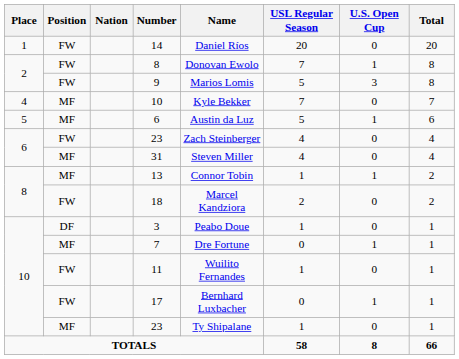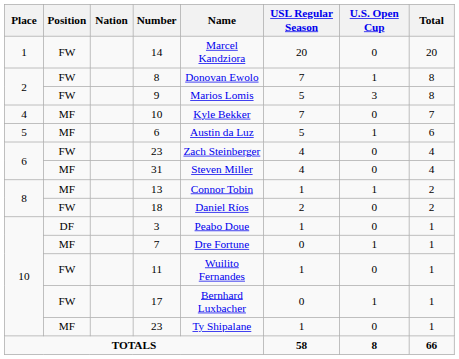 <table class="wikitable" style="font-size: 95%; text-align: center;">
 <tr>
 <th width=60>Place</th>
 <th width=60>Position</th>
 <th width=60>Nation</th>
 <th width=60>Number</th>
 <th width=150>Name</th>
 <th width=150><a href='#'>USL Regular Season</a></th>
 <th width=150><a href='#'>U.S. Open Cup</a></th>
 <th width=80><strong>Total</strong></th>
 </tr>
 <tr>
 <td>1</td>
 <td>FW</td>
 <td></td>
 <td>14</td>
-<td><a href='#'>Daniel Ríos</a></td>
+<td><a href='#'>Marcel Kandziora</a></td>
 <td>20</td>
 <td>0</td>
 <td>20</td>
 </tr>
 <tr>
 <td rowspan="2">2</td>
 <td>FW</td>
 <td></td>
 <td>8</td>
 <td><a href='#'>Donovan Ewolo</a></td>
 <td>7</td>
 <td>1</td>
 <td>8</td>
 </tr>
 <tr>
 <td>FW</td>
 <td></td>
 <td>9</td>
 <td><a href='#'>Marios Lomis</a></td>
 <td>5</td>
 <td>3</td>
 <td>8</td>
 </tr>
 <tr>
 <td>4</td>
 <td>MF</td>
 <td></td>
 <td>10</td>
 <td><a href='#'>Kyle Bekker</a></td>
 <td>7</td>
 <td>0</td>
 <td>7</td>
 </tr>
 <tr>
 <td>5</td>
 <td>MF</td>
 <td></td>
 <td>6</td>
 <td><a href='#'>Austin da Luz</a></td>
 <td>5</td>
 <td>1</td>
 <td>6</td>
 </tr>
 <tr>
 <td rowspan="2">6</td>
 <td>FW</td>
 <td></td>
 <td>23</td>
 <td><a href='#'>Zach Steinberger</a></td>
 <td>4</td>
 <td>0</td>
 <td>4</td>
 </tr>
 <tr>
 <td>MF</td>
 <td></td>
 <td>31</td>
 <td><a href='#'>Steven Miller</a></td>
 <td>4</td>
 <td>0</td>
 <td>4</td>
 </tr>
 <tr>
 <td rowspan="2">8</td>
 <td>MF</td>
 <td></td>
 <td>13</td>
 <td><a href='#'>Connor Tobin</a></td>
 <td>1</td>
 <td>1</td>
 <td>2</td>
 </tr>
 <tr>
 <td>FW</td>
 <td></td>
 <td>18</td>
-<td><a href='#'>Marcel Kandziora</a></td>
+<td><a href='#'>Daniel Ríos</a></td>
 <td>2</td>
 <td>0</td>
 <td>2</td>
 </tr>
 <tr>
 <td rowspan="5">10</td>
 <td>DF</td>
 <td></td>
 <td>3</td>
 <td><a href='#'>Peabo Doue</a></td>
 <td>1</td>
 <td>0</td>
 <td>1</td>
 </tr>
 <tr>
 <td>MF</td>
 <td></td>
 <td>7</td>
 <td><a href='#'>Dre Fortune</a></td>
 <td>0</td>
 <td>1</td>
 <td>1</td>
 </tr>
 <tr>
 <td>FW</td>
 <td></td>
 <td>11</td>
 <td><a href='#'>Wuilito Fernandes</a></td>
 <td>1</td>
 <td>0</td>
 <td>1</td>
 </tr>
 <tr>
 <td>FW</td>
 <td></td>
 <td>17</td>
 <td><a href='#'>Bernhard Luxbacher</a></td>
 <td>0</td>
 <td>1</td>
 <td>1</td>
 </tr>
 <tr>
 <td>MF</td>
 <td></td>
 <td>23</td>
 <td><a href='#'>Ty Shipalane</a></td>
 <td>1</td>
 <td>0</td>
 <td>1</td>
 </tr>
 <tr>
 <td colspan="5"><strong>TOTALS</strong></td>
 <td><strong>58</strong></td>
 <td><strong>8</strong></td>
 <td><strong>66</strong></td>
 </tr>
 </table>
